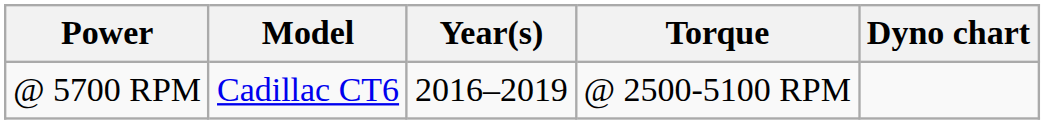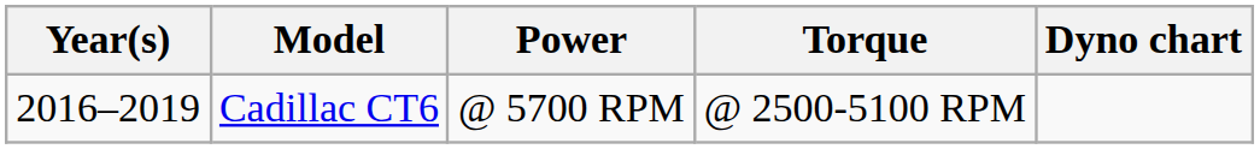 <table class="wikitable" style="font-size: 90%">
 <tr>
+<th>Year(s)</th>
+<th>Model</th>
 <th>Power</th>
-<th>Model</th>
-<th>Year(s)</th>
 <th>Torque</th>
 <th>Dyno chart</th>
 </tr>
 <tr>
+<td>2016–2019</td>
+<td><a href='#'>Cadillac CT6</a></td>
 <td> @ 5700 RPM</td>
-<td><a href='#'>Cadillac CT6</a></td>
-<td>2016–2019</td>
 <td> @ 2500-5100 RPM</td>
 <td></td>
 </tr>
 </table>
